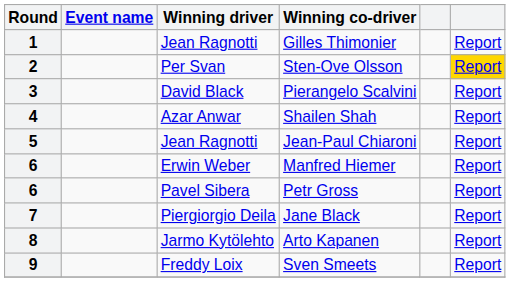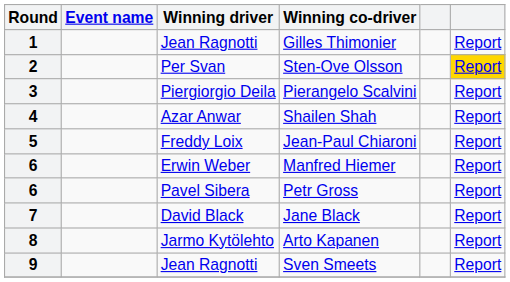 <table class="wikitable" style="font-size:90%;">
 <tr>
 <th style="background-color:#f2f3f4">Round</th>
 <th style="background-color:#f2f3f4"><a href='#'>Event name</a></th>
 <th style="background-color:#f2f3f4">Winning driver</th>
 <th style="background-color:#f2f3f4">Winning co-driver</th>
 <th style="background-color:#f2f3f4"></th>
 <th style="background-color:#f2f3f4" class="unsortable"></th>
 </tr>
 <tr>
 <th style="background-color:#f2f3f4">1</th>
 <td style="padding-right:24px"></td>
 <td> <a href='#'>Jean Ragnotti</a></td>
 <td> <a href='#'>Gilles Thimonier</a></td>
 <td style="padding-right:24px"></td>
 <td><a href='#'>Report</a></td>
 </tr>
 <tr>
 <th style="background-color:#f2f3f4">2</th>
 <td style="padding-right:24px"></td>
 <td> <a href='#'>Per Svan</a></td>
 <td> <a href='#'>Sten-Ove Olsson</a></td>
 <td style="padding-right:24px"></td>
 <td style="background: gold;"><a href='#'>Report</a></td>
 </tr>
 <tr>
 <th style="background-color:#f2f3f4">3</th>
 <td style="padding-right:24px"></td>
-<td> <a href='#'>David Black</a></td>
+<td> <a href='#'>Piergiorgio Deila</a></td>
 <td> <a href='#'>Pierangelo Scalvini</a></td>
 <td style="padding-right:24px"></td>
 <td><a href='#'>Report</a></td>
 </tr>
 <tr>
 <th style="background-color:#f2f3f4">4</th>
 <td style="padding-right:24px"></td>
 <td> <a href='#'>Azar Anwar</a></td>
 <td> <a href='#'>Shailen Shah</a></td>
 <td style="padding-right:24px"></td>
 <td><a href='#'>Report</a></td>
 </tr>
 <tr>
 <th style="background-color:#f2f3f4">5</th>
 <td style="padding-right:24px"></td>
-<td> <a href='#'>Jean Ragnotti</a></td>
+<td> <a href='#'>Freddy Loix</a></td>
 <td> <a href='#'>Jean-Paul Chiaroni</a></td>
 <td style="padding-right:24px"></td>
 <td><a href='#'>Report</a></td>
 </tr>
 <tr>
 <th style="background-color:#f2f3f4">6</th>
 <td style="padding-right:24px"></td>
 <td> <a href='#'>Erwin Weber</a></td>
 <td> <a href='#'>Manfred Hiemer</a></td>
 <td style="padding-right:24px"></td>
 <td><a href='#'>Report</a></td>
 </tr>
 <tr>
 <th style="background-color:#f2f3f4">6</th>
 <td style="padding-right:24px"></td>
 <td> <a href='#'>Pavel Sibera</a></td>
 <td> <a href='#'>Petr Gross</a></td>
 <td style="padding-right:24px"></td>
 <td><a href='#'>Report</a></td>
 </tr>
 <tr>
 <th style="background-color:#f2f3f4">7</th>
 <td style="padding-right:24px"></td>
-<td> <a href='#'>Piergiorgio Deila</a></td>
+<td> <a href='#'>David Black</a></td>
 <td> <a href='#'>Jane Black</a></td>
 <td style="padding-right:24px"></td>
 <td><a href='#'>Report</a></td>
 </tr>
 <tr>
 <th style="background-color:#f2f3f4">8</th>
 <td style="padding-right:24px"></td>
 <td> <a href='#'>Jarmo Kytölehto</a></td>
 <td> <a href='#'>Arto Kapanen</a></td>
 <td style="padding-right:24px"></td>
 <td><a href='#'>Report</a></td>
 </tr>
 <tr>
 <th style="background-color:#f2f3f4">9</th>
 <td style="padding-right:24px"></td>
-<td> <a href='#'>Freddy Loix</a></td>
+<td> <a href='#'>Jean Ragnotti</a></td>
 <td> <a href='#'>Sven Smeets</a></td>
 <td style="padding-right:24px"></td>
 <td><a href='#'>Report</a></td>
 </tr>
 <tr>
 </tr>
 </table>
